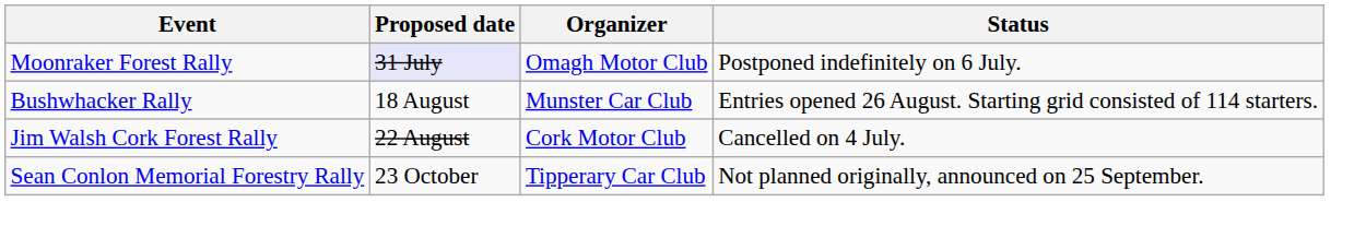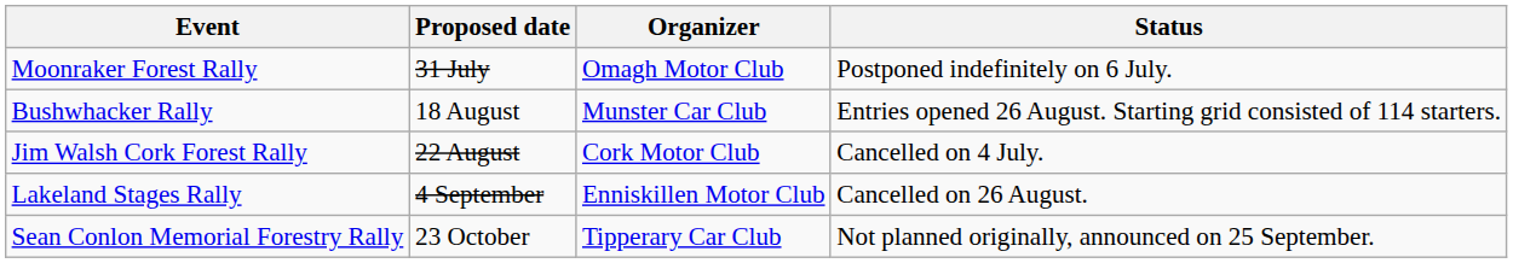 <table class="wikitable" style="font-size: 95%;">
 <tr>
 <th>Event</th>
 <th>Proposed date</th>
 <th>Organizer</th>
 <th>Status</th>
 </tr>
 <tr>
 <td><a href='#'>Moonraker Forest Rally</a></td>
-<td style="background: lavender;"><s>31 July</s></td>
+<td><s>31 July</s></td>
 <td><a href='#'>Omagh Motor Club</a></td>
 <td>Postponed indefinitely on 6 July.</td>
 </tr>
 <tr>
 <td><a href='#'>Bushwhacker Rally</a></td>
 <td>18 August</td>
 <td><a href='#'>Munster Car Club</a></td>
 <td>Entries opened 26 August. Starting grid consisted of 114 starters.</td>
 </tr>
 <tr>
 <td><a href='#'>Jim Walsh Cork Forest Rally</a></td>
 <td><s>22 August</s></td>
 <td><a href='#'>Cork Motor Club</a></td>
 <td>Cancelled on 4 July.</td>
 </tr>
 <tr>
+<td><a href='#'>Lakeland Stages Rally</a></td>
+<td><s>4 September</s></td>
+<td><a href='#'>Enniskillen Motor Club</a></td>
+<td>Cancelled on 26 August.</td>
+</tr>
+<tr>
 <td><a href='#'>Sean Conlon Memorial Forestry Rally</a></td>
 <td>23 October</td>
 <td><a href='#'>Tipperary Car Club</a></td>
 <td>Not planned originally, announced on 25 September.</td>
 </tr>
 </table>
